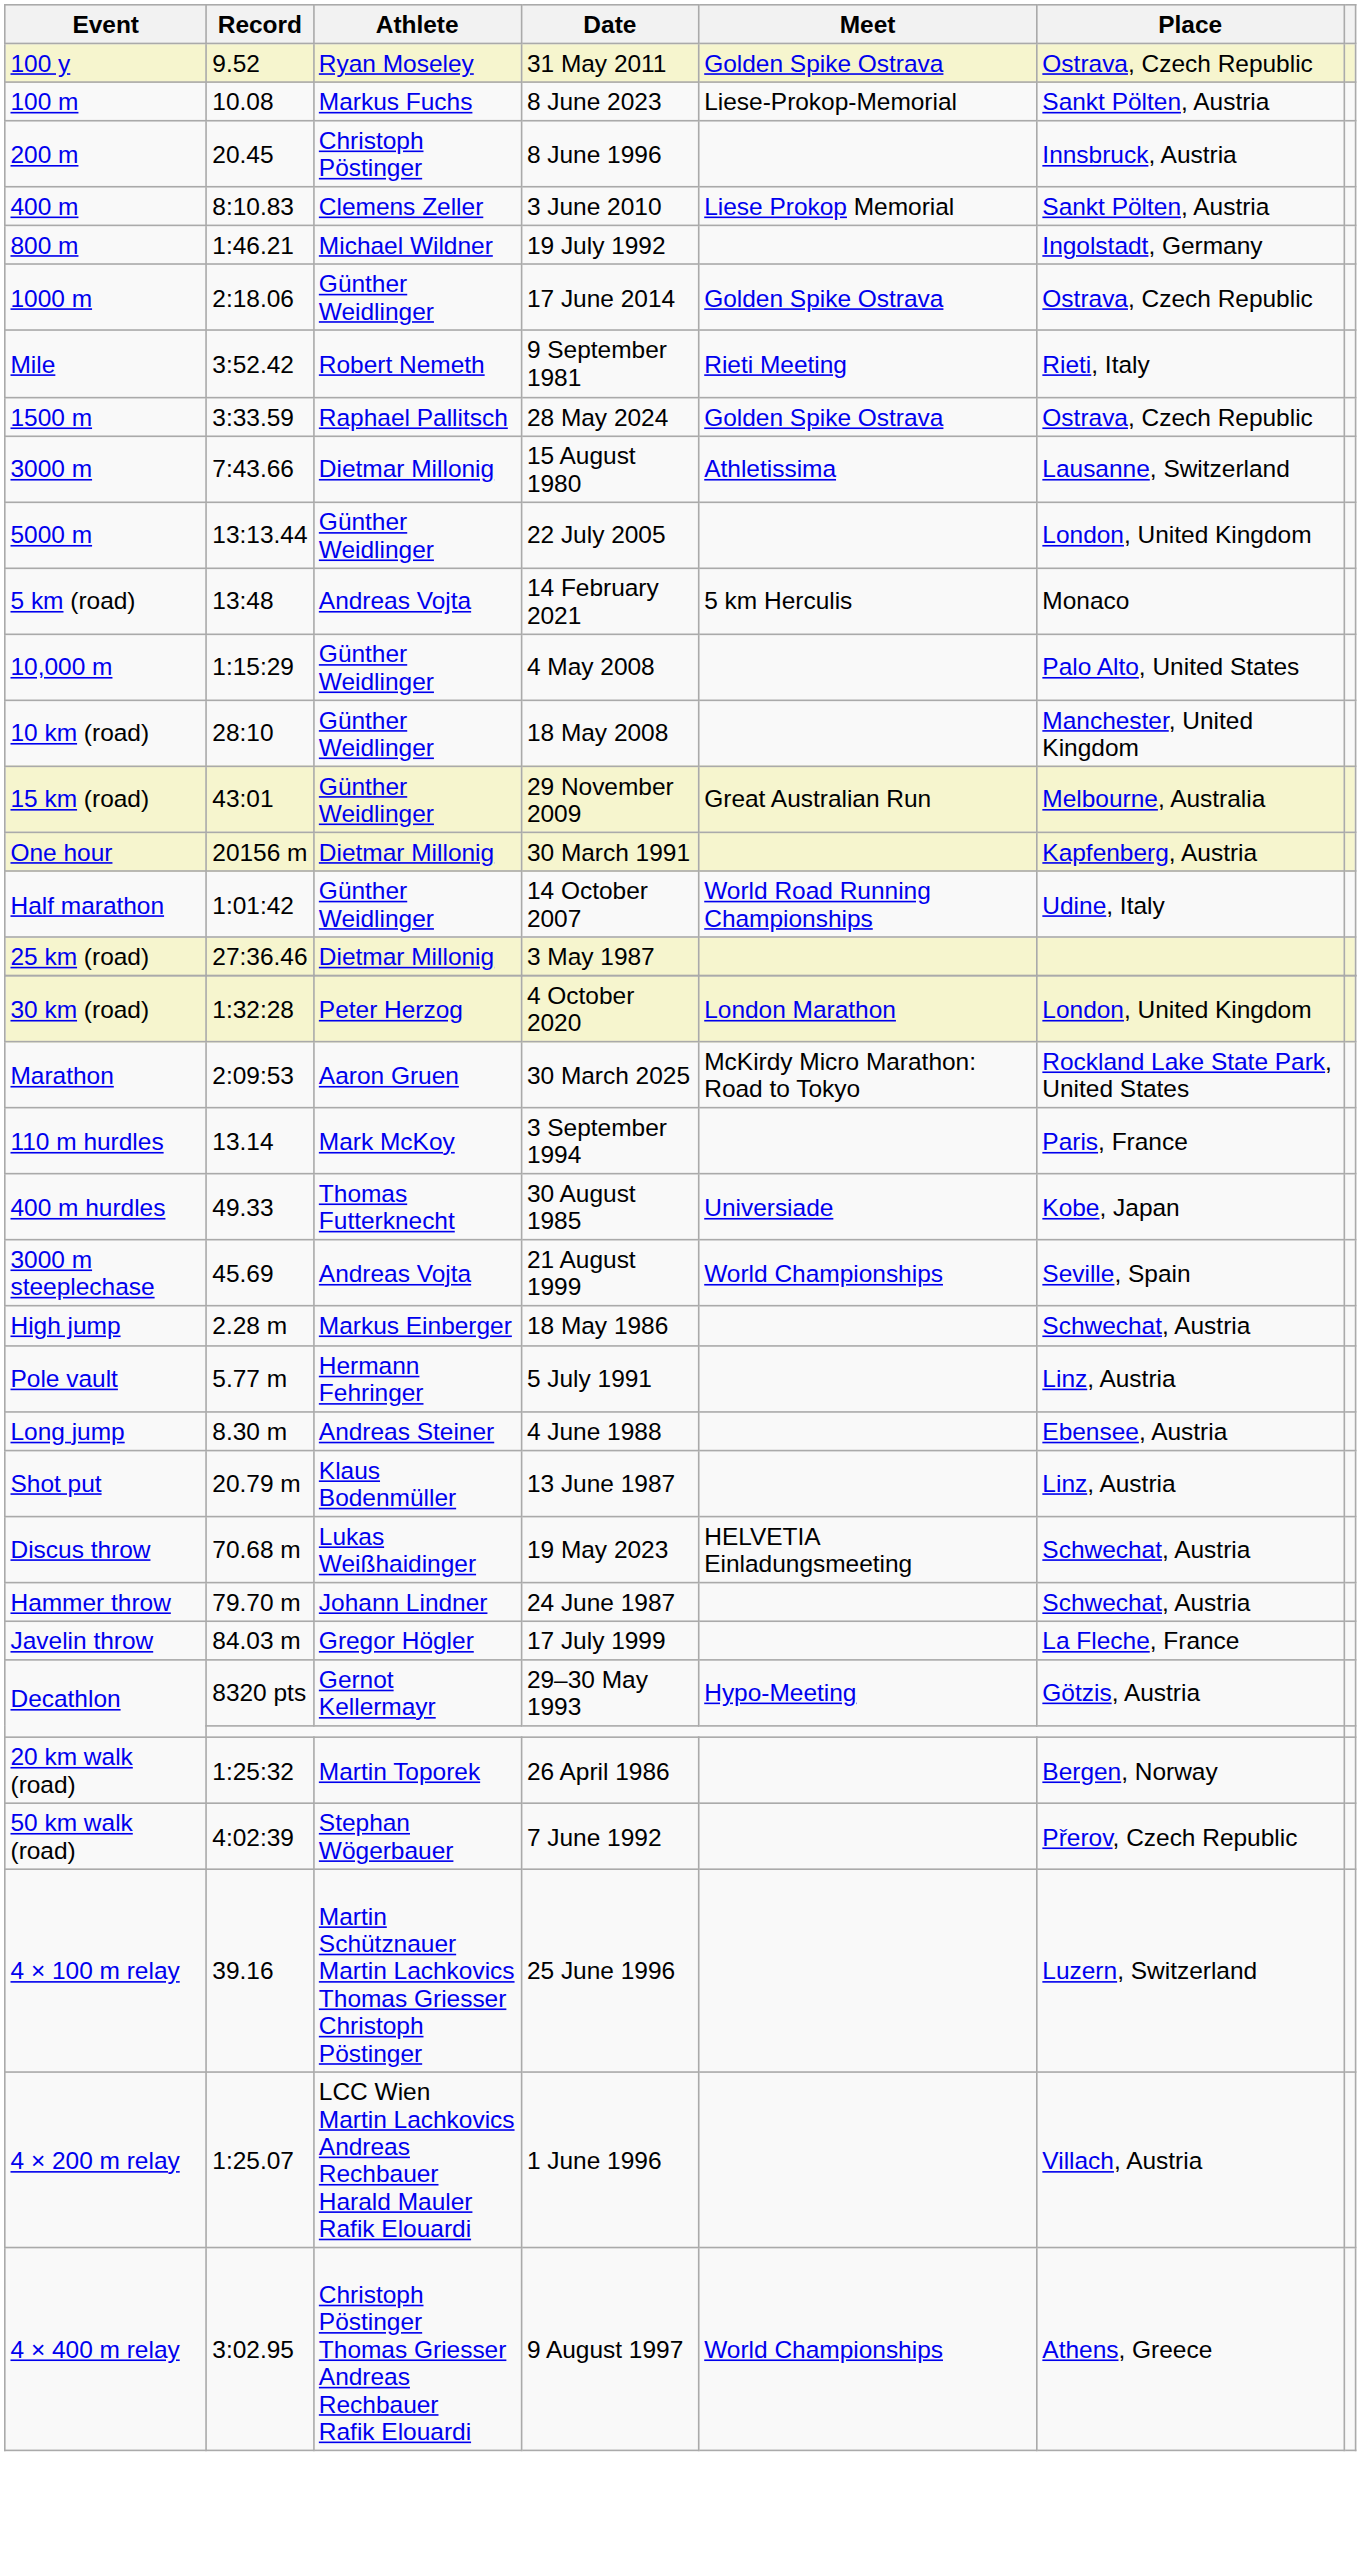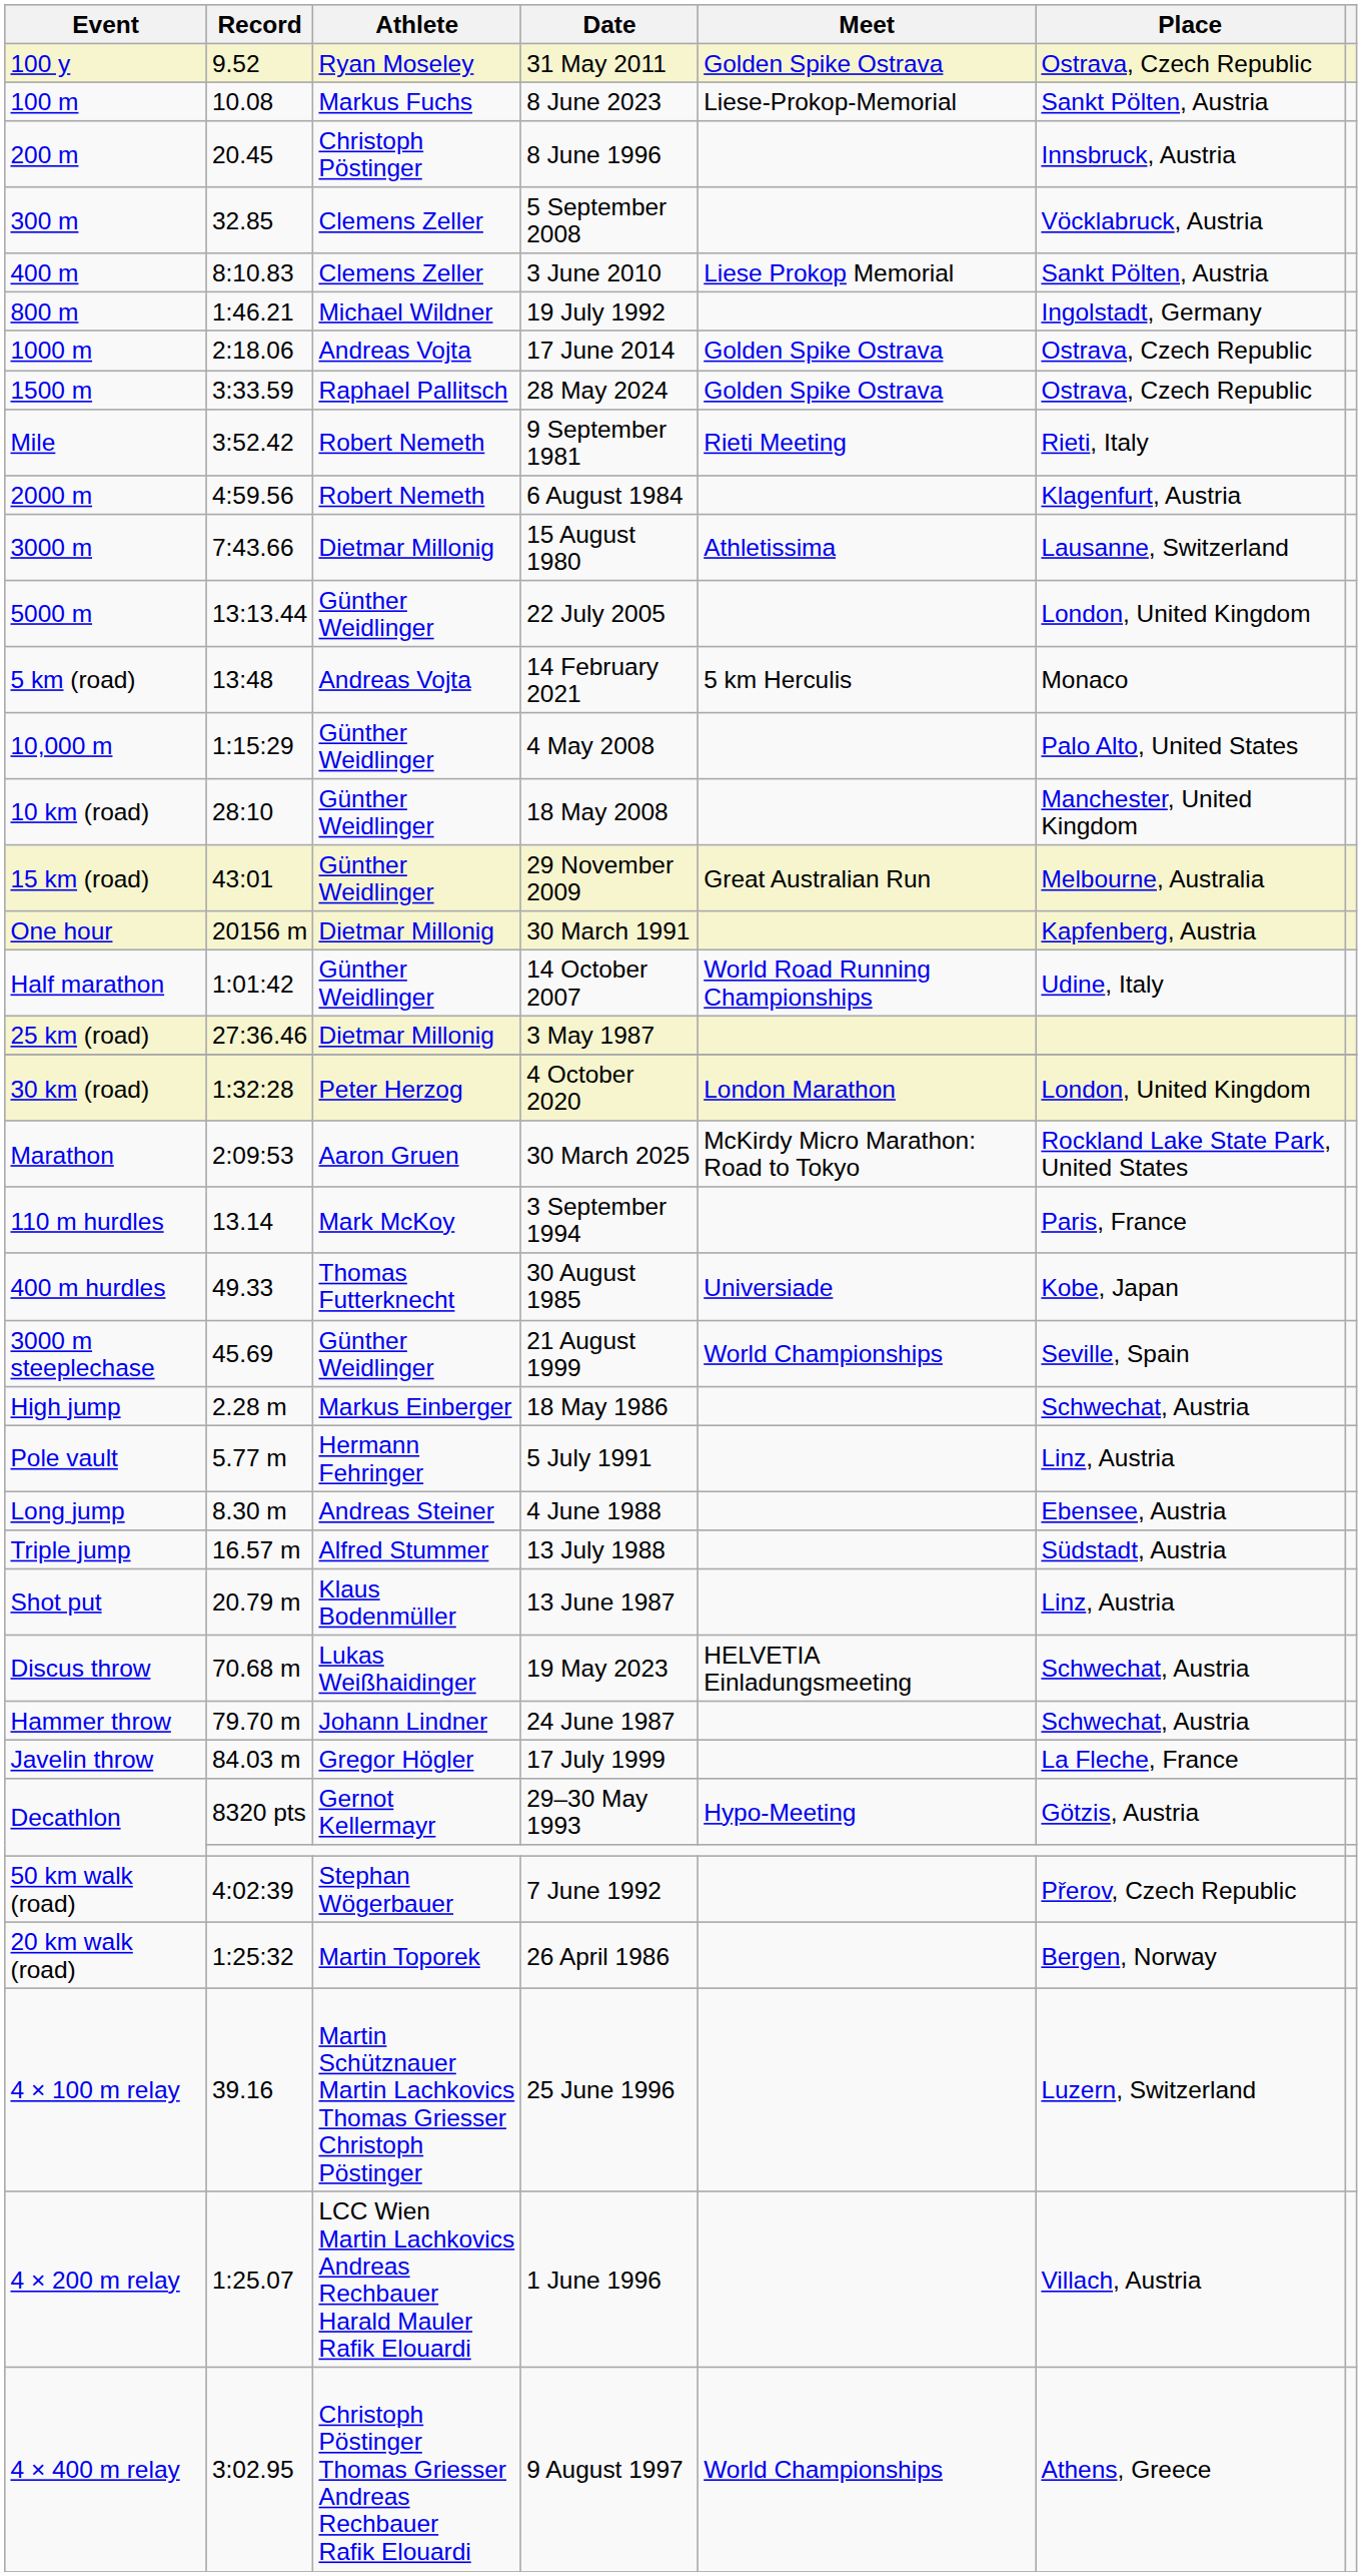 <table class="wikitable" style="font-size:95%; width: 95%;">
 <tr>
 <th>Event</th>
 <th>Record</th>
 <th>Athlete</th>
 <th>Date</th>
 <th>Meet</th>
 <th>Place</th>
 <th></th>
 </tr>
 <tr style="background:#f6F5CE;">
 <td><a href='#'>100 y</a></td>
 <td>9.52 </td>
 <td><a href='#'>Ryan Moseley</a></td>
 <td>31 May 2011</td>
 <td><a href='#'>Golden Spike Ostrava</a></td>
 <td><a href='#'>Ostrava</a>, Czech Republic</td>
 <td></td>
 </tr>
 <tr>
 <td><a href='#'>100 m</a></td>
 <td>10.08 </td>
 <td><a href='#'>Markus Fuchs</a></td>
 <td>8 June 2023</td>
 <td>Liese-Prokop-Memorial</td>
 <td><a href='#'>Sankt Pölten</a>, Austria</td>
 <td></td>
 </tr>
 <tr>
 <td><a href='#'>200 m</a></td>
 <td>20.45 </td>
 <td><a href='#'>Christoph Pöstinger</a></td>
 <td>8 June 1996</td>
 <td></td>
 <td><a href='#'>Innsbruck</a>, Austria</td>
 <td></td>
 </tr>
 <tr>
+<td><a href='#'>300 m</a></td>
+<td>32.85</td>
+<td><a href='#'>Clemens Zeller</a></td>
+<td>5 September 2008</td>
+<td></td>
+<td><a href='#'>Vöcklabruck</a>, Austria</td>
+<td></td>
+</tr>
+<tr>
 <td><a href='#'>400 m</a></td>
 <td>8:10.83</td>
 <td><a href='#'>Clemens Zeller</a></td>
 <td>3 June 2010</td>
 <td><a href='#'>Liese Prokop</a> Memorial</td>
 <td><a href='#'>Sankt Pölten</a>, Austria</td>
 <td></td>
 </tr>
 <tr>
 <td><a href='#'>800 m</a></td>
 <td>1:46.21</td>
 <td><a href='#'>Michael Wildner</a></td>
 <td>19 July 1992</td>
 <td></td>
 <td><a href='#'>Ingolstadt</a>, Germany</td>
 <td></td>
 </tr>
 <tr>
 <td><a href='#'>1000 m</a></td>
 <td>2:18.06</td>
-<td><a href='#'>Günther Weidlinger</a></td>
+<td><a href='#'>Andreas Vojta</a></td>
 <td>17 June 2014</td>
+<td><a href='#'>Golden Spike Ostrava</a></td>
+<td><a href='#'>Ostrava</a>, Czech Republic</td>
+<td></td>
+</tr>
+<tr>
+<td><a href='#'>1500 m</a></td>
+<td>3:33.59</td>
+<td><a href='#'>Raphael Pallitsch</a></td>
+<td>28 May 2024</td>
 <td><a href='#'>Golden Spike Ostrava</a></td>
 <td><a href='#'>Ostrava</a>, Czech Republic</td>
 <td></td>
 </tr>
 <tr>
 <td><a href='#'>Mile</a></td>
 <td>3:52.42</td>
 <td><a href='#'>Robert Nemeth</a></td>
 <td>9 September 1981</td>
 <td><a href='#'>Rieti Meeting</a></td>
 <td><a href='#'>Rieti</a>, Italy</td>
 <td></td>
 </tr>
 <tr>
-<td><a href='#'>1500 m</a></td>
-<td>3:33.59</td>
-<td><a href='#'>Raphael Pallitsch</a></td>
-<td>28 May 2024</td>
-<td><a href='#'>Golden Spike Ostrava</a></td>
-<td><a href='#'>Ostrava</a>, Czech Republic</td>
+<td><a href='#'>2000 m</a></td>
+<td>4:59.56</td>
+<td><a href='#'>Robert Nemeth</a></td>
+<td>6 August 1984</td>
+<td></td>
+<td><a href='#'>Klagenfurt</a>, Austria</td>
 <td></td>
 </tr>
 <tr>
 <td><a href='#'>3000 m</a></td>
 <td>7:43.66</td>
 <td><a href='#'>Dietmar Millonig</a></td>
 <td>15 August 1980</td>
 <td><a href='#'>Athletissima</a></td>
 <td><a href='#'>Lausanne</a>, Switzerland</td>
 <td></td>
 </tr>
 <tr>
 <td><a href='#'>5000 m</a></td>
 <td>13:13.44</td>
 <td><a href='#'>Günther Weidlinger</a></td>
 <td>22 July 2005</td>
 <td></td>
 <td><a href='#'>London</a>, United Kingdom</td>
 <td></td>
 </tr>
 <tr>
 <td><a href='#'>5 km</a> (road)</td>
 <td>13:48</td>
 <td><a href='#'>Andreas Vojta</a></td>
 <td>14 February 2021</td>
 <td>5 km Herculis</td>
 <td>Monaco</td>
 <td></td>
 </tr>
 <tr>
 <td><a href='#'>10,000 m</a></td>
 <td>1:15:29</td>
 <td><a href='#'>Günther Weidlinger</a></td>
 <td>4 May 2008</td>
 <td></td>
 <td><a href='#'>Palo Alto</a>, United States</td>
 <td></td>
 </tr>
 <tr>
 <td><a href='#'>10 km</a> (road)</td>
 <td>28:10</td>
 <td><a href='#'>Günther Weidlinger</a></td>
 <td>18 May 2008</td>
 <td></td>
 <td><a href='#'>Manchester</a>, United Kingdom</td>
 <td></td>
 </tr>
 <tr style="background:#f6F5CE;">
 <td><a href='#'>15 km</a> (road)</td>
 <td>43:01</td>
 <td><a href='#'>Günther Weidlinger</a></td>
 <td>29 November 2009</td>
 <td>Great Australian Run</td>
 <td><a href='#'>Melbourne</a>, Australia</td>
 <td></td>
 </tr>
 <tr style="background:#f6F5CE;">
 <td><a href='#'>One hour</a></td>
 <td>20156 m</td>
 <td><a href='#'>Dietmar Millonig</a></td>
 <td>30 March 1991</td>
 <td></td>
 <td><a href='#'>Kapfenberg</a>, Austria</td>
 <td></td>
 </tr>
 <tr>
 <td><a href='#'>Half marathon</a></td>
 <td>1:01:42</td>
 <td><a href='#'>Günther Weidlinger</a></td>
 <td>14 October 2007</td>
 <td><a href='#'>World Road Running Championships</a></td>
 <td><a href='#'>Udine</a>, Italy</td>
 <td></td>
 </tr>
 <tr style="background:#f6F5CE;">
 <td><a href='#'>25 km</a> (road)</td>
 <td>27:36.46</td>
 <td><a href='#'>Dietmar Millonig</a></td>
 <td>3 May 1987</td>
 <td></td>
 <td></td>
 <td></td>
 </tr>
 <tr>
 </tr>
 <tr style="background:#f6F5CE;">
 <td><a href='#'>30 km</a> (road)</td>
 <td>1:32:28</td>
 <td><a href='#'>Peter Herzog</a></td>
 <td>4 October 2020</td>
 <td><a href='#'>London Marathon</a></td>
 <td><a href='#'>London</a>, United Kingdom</td>
 <td></td>
 </tr>
 <tr>
 <td><a href='#'>Marathon</a></td>
 <td>2:09:53</td>
 <td><a href='#'>Aaron Gruen</a></td>
 <td>30 March 2025</td>
 <td>McKirdy Micro Marathon: Road to Tokyo</td>
 <td><a href='#'>Rockland Lake State Park</a>, United States</td>
 <td></td>
 </tr>
 <tr>
 <td><a href='#'>110 m hurdles</a></td>
 <td>13.14 </td>
 <td><a href='#'>Mark McKoy</a></td>
 <td>3 September 1994</td>
 <td></td>
 <td><a href='#'>Paris</a>, France</td>
 <td></td>
 </tr>
 <tr>
 <td><a href='#'>400 m hurdles</a></td>
 <td>49.33</td>
 <td><a href='#'>Thomas Futterknecht</a></td>
 <td>30 August 1985</td>
 <td><a href='#'>Universiade</a></td>
 <td><a href='#'>Kobe</a>, Japan</td>
 <td></td>
 </tr>
 <tr>
 <td><a href='#'>3000 m steeplechase</a></td>
 <td>45.69</td>
-<td><a href='#'>Andreas Vojta</a></td>
+<td><a href='#'>Günther Weidlinger</a></td>
 <td>21 August 1999</td>
 <td><a href='#'>World Championships</a></td>
 <td><a href='#'>Seville</a>, Spain</td>
 <td></td>
 </tr>
 <tr>
 <td><a href='#'>High jump</a></td>
 <td>2.28 m</td>
 <td><a href='#'>Markus Einberger</a></td>
 <td>18 May 1986</td>
 <td></td>
 <td><a href='#'>Schwechat</a>, Austria</td>
 <td></td>
 </tr>
 <tr>
 <td><a href='#'>Pole vault</a></td>
 <td>5.77 m</td>
 <td><a href='#'>Hermann Fehringer</a></td>
 <td>5 July 1991</td>
 <td></td>
 <td><a href='#'>Linz</a>, Austria</td>
 <td></td>
 </tr>
 <tr>
 <td><a href='#'>Long jump</a></td>
 <td>8.30 m </td>
 <td><a href='#'>Andreas Steiner</a></td>
 <td>4 June 1988</td>
 <td></td>
 <td><a href='#'>Ebensee</a>, Austria</td>
+<td></td>
+</tr>
+<tr>
+<td><a href='#'>Triple jump</a></td>
+<td>16.57 m </td>
+<td><a href='#'>Alfred Stummer</a></td>
+<td>13 July 1988</td>
+<td></td>
+<td><a href='#'>Südstadt</a>, Austria</td>
 <td></td>
 </tr>
 <tr>
 <td><a href='#'>Shot put</a></td>
 <td>20.79 m</td>
 <td><a href='#'>Klaus Bodenmüller</a></td>
 <td>13 June 1987</td>
 <td></td>
 <td><a href='#'>Linz</a>, Austria</td>
 <td></td>
 </tr>
 <tr>
 <td><a href='#'>Discus throw</a></td>
 <td>70.68 m</td>
 <td><a href='#'>Lukas Weißhaidinger</a></td>
 <td>19 May 2023</td>
 <td>HELVETIA Einladungsmeeting</td>
 <td><a href='#'>Schwechat</a>, Austria</td>
 <td></td>
 </tr>
 <tr>
 <td><a href='#'>Hammer throw</a></td>
 <td>79.70 m</td>
 <td><a href='#'>Johann Lindner</a></td>
 <td>24 June 1987</td>
 <td></td>
 <td><a href='#'>Schwechat</a>, Austria</td>
 <td></td>
 </tr>
 <tr>
 <td><a href='#'>Javelin throw</a></td>
 <td>84.03 m</td>
 <td><a href='#'>Gregor Högler</a></td>
 <td>17 July 1999</td>
 <td></td>
 <td><a href='#'>La Fleche</a>, France</td>
 <td></td>
 </tr>
 <tr>
 <td rowspan=2><a href='#'>Decathlon</a></td>
 <td>8320 pts</td>
 <td><a href='#'>Gernot Kellermayr</a></td>
 <td>29–30 May 1993</td>
 <td><a href='#'>Hypo-Meeting</a></td>
 <td><a href='#'>Götzis</a>, Austria</td>
 <td></td>
 </tr>
 <tr>
 <td colspan=5></td>
 <td></td>
 </tr>
 <tr>
+<td><a href='#'>50 km walk</a> (road)</td>
+<td>4:02:39</td>
+<td><a href='#'>Stephan Wögerbauer</a></td>
+<td>7 June 1992</td>
+<td></td>
+<td><a href='#'>Přerov</a>, Czech Republic</td>
+<td></td>
+</tr>
+<tr>
 <td><a href='#'>20 km walk</a> (road)</td>
 <td>1:25:32</td>
 <td><a href='#'>Martin Toporek</a></td>
 <td>26 April 1986</td>
 <td></td>
 <td><a href='#'>Bergen</a>, Norway</td>
-<td></td>
-</tr>
-<tr>
-<td><a href='#'>50 km walk</a> (road)</td>
-<td>4:02:39</td>
-<td><a href='#'>Stephan Wögerbauer</a></td>
-<td>7 June 1992</td>
-<td></td>
-<td><a href='#'>Přerov</a>, Czech Republic</td>
 <td></td>
 </tr>
 <tr>
 <td><a href='#'>4 × 100 m relay</a></td>
 <td>39.16</td>
 <td><br><a href='#'>Martin Schütznauer</a><br><a href='#'>Martin Lachkovics</a><br><a href='#'>Thomas Griesser</a><br><a href='#'>Christoph Pöstinger</a></td>
 <td>25 June 1996</td>
 <td></td>
 <td><a href='#'>Luzern</a>, Switzerland</td>
 <td></td>
 </tr>
 <tr>
 <td><a href='#'>4 × 200 m relay</a></td>
 <td>1:25.07</td>
 <td>LCC Wien<br><a href='#'>Martin Lachkovics</a><br><a href='#'>Andreas Rechbauer</a><br><a href='#'>Harald Mauler</a><br><a href='#'>Rafik Elouardi</a></td>
 <td>1 June 1996</td>
 <td></td>
 <td><a href='#'>Villach</a>, Austria</td>
 <td></td>
 </tr>
 <tr>
 <td><a href='#'>4 × 400 m relay</a></td>
 <td>3:02.95</td>
 <td><br><a href='#'>Christoph Pöstinger</a><br><a href='#'>Thomas Griesser</a><br><a href='#'>Andreas Rechbauer</a><br><a href='#'>Rafik Elouardi</a></td>
 <td>9 August 1997</td>
 <td><a href='#'>World Championships</a></td>
 <td><a href='#'>Athens</a>, Greece</td>
 <td></td>
 </tr>
 </table>
